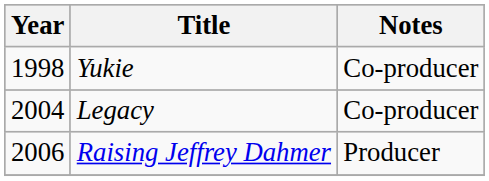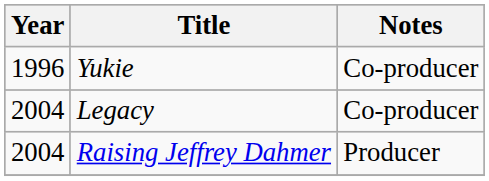 <table class = "wikitable sortable">
 <tr>
 <th>Year</th>
 <th>Title</th>
 <th>Notes</th>
 </tr>
 <tr>
-<td>1998</td>
+<td>1996</td>
 <td><em>Yukie</em></td>
 <td>Co-producer</td>
 </tr>
 <tr>
 <td>2004</td>
 <td><em>Legacy</em></td>
 <td>Co-producer</td>
 </tr>
 <tr>
-<td>2006</td>
+<td>2004</td>
 <td><em><a href='#'>Raising Jeffrey Dahmer</a></em></td>
 <td>Producer</td>
 </tr>
 <tr>
 </tr>
 </table>
